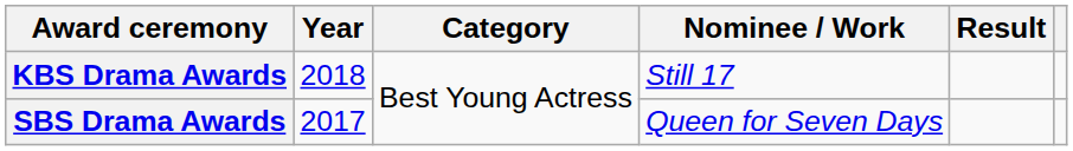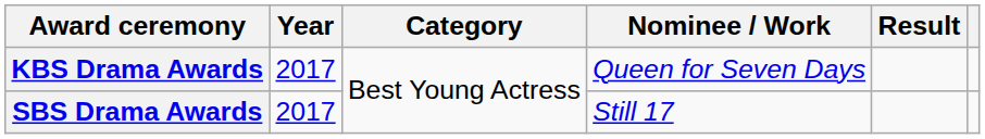 <table class="wikitable plainrowheaders sortable">
 <tr>
 <th scope="col">Award ceremony</th>
 <th scope="col">Year</th>
 <th scope="col">Category</th>
 <th scope="col">Nominee / Work</th>
 <th scope="col">Result</th>
 <th scope="col" class="unsortable"></th>
 </tr>
 <tr>
 <th scope="row"><a href='#'>KBS Drama Awards</a></th>
-<td style="text-align:center"><a href='#'>2018</a></td>
+<td style="text-align:center"><a href='#'>2017</a></td>
 <td rowspan="2">Best Young Actress</td>
-<td><em><a href='#'>Still 17</a></em></td>
+<td><em><a href='#'>Queen for Seven Days</a></em></td>
 <td></td>
 <td></td>
 </tr>
 <tr>
 <th scope="row"><a href='#'>SBS Drama Awards</a></th>
 <td style="text-align:center"><a href='#'>2017</a></td>
-<td><em><a href='#'>Queen for Seven Days</a></em></td>
+<td><em><a href='#'>Still 17</a></em></td>
 <td></td>
 <td style="text-align:center"></td>
 </tr>
 </table>
